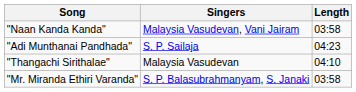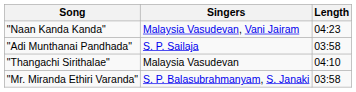 <table class="wikitable" style="font-size:95%;">
 <tr>
 <th>Song</th>
 <th>Singers</th>
 <th>Length</th>
 </tr>
 <tr>
 <td>"Naan Kanda Kanda"</td>
 <td><a href='#'>Malaysia Vasudevan</a>, <a href='#'>Vani Jairam</a></td>
-<td>03:58</td>
+<td>04:23</td>
 </tr>
 <tr>
 <td>"Adi Munthanai Pandhada"</td>
 <td><a href='#'>S. P. Sailaja</a></td>
-<td>04:23</td>
+<td>03:58</td>
 </tr>
 <tr>
 <td>"Thangachi Sirithalae"</td>
 <td>Malaysia Vasudevan</td>
 <td>04:10</td>
 </tr>
 <tr>
 <td>"Mr. Miranda Ethiri Varanda"</td>
 <td><a href='#'>S. P. Balasubrahmanyam</a>, <a href='#'>S. Janaki</a></td>
 <td>03:58</td>
 </tr>
 </table>
